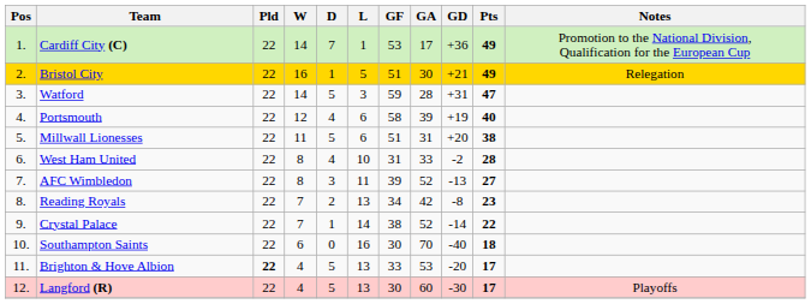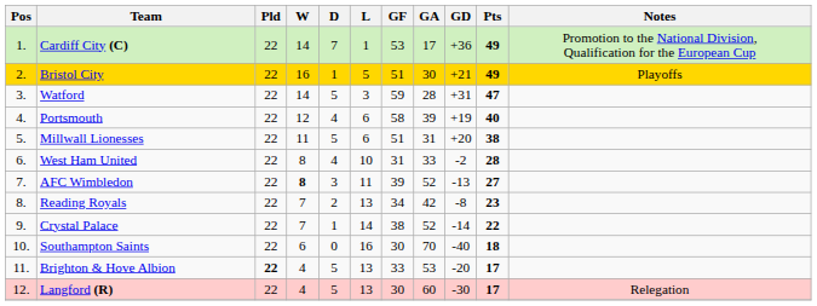 <table class="wikitable" style="text-align:center;">
 <tr>
 <th width=30 abbr="Position">Pos</th>
 <th width=250>Team</th>
 <th width=30 abbr="Played">Pld</th>
 <th width=30 abbr="Won">W</th>
 <th width=30 abbr="Drawn">D</th>
 <th width=30 abbr="Lost">L</th>
 <th width=30 abbr="Goals for">GF</th>
 <th width=30 abbr="Goals against">GA</th>
 <th width=30 abbr="Goal difference">GD</th>
 <th width=30 abbr="Points">Pts</th>
 <th width=350>Notes</th>
 </tr>
 <tr bgcolor="D0F0C0">
 <td>1.</td>
 <td align="left"><a href='#'>Cardiff City</a> <strong>(C)</strong></td>
 <td>22</td>
 <td>14</td>
 <td>7</td>
 <td>1</td>
 <td>53</td>
 <td>17</td>
 <td>+36</td>
 <td><strong>49</strong></td>
 <td>Promotion to the <a href='#'>National Division</a>, <br> Qualification for the <a href='#'>European Cup</a></td>
 </tr>
 <tr bgcolor="gold">
 <td>2.</td>
 <td align="left"><a href='#'>Bristol City</a></td>
 <td>22</td>
 <td>16</td>
 <td>1</td>
 <td>5</td>
 <td>51</td>
 <td>30</td>
 <td>+21</td>
 <td><strong>49</strong></td>
-<td>Relegation</td>
+<td>Playoffs</td>
 </tr>
 <tr>
 <td>3.</td>
 <td align="left"><a href='#'>Watford</a></td>
 <td>22</td>
 <td>14</td>
 <td>5</td>
 <td>3</td>
 <td>59</td>
 <td>28</td>
 <td>+31</td>
 <td><strong>47</strong></td>
 <td></td>
 </tr>
 <tr>
 <td>4.</td>
 <td align="left"><a href='#'>Portsmouth</a></td>
 <td>22</td>
 <td>12</td>
 <td>4</td>
 <td>6</td>
 <td>58</td>
 <td>39</td>
 <td>+19</td>
 <td><strong>40</strong></td>
 <td></td>
 </tr>
 <tr>
 <td>5.</td>
 <td align="left"><a href='#'>Millwall Lionesses</a></td>
 <td>22</td>
 <td>11</td>
 <td>5</td>
 <td>6</td>
 <td>51</td>
 <td>31</td>
 <td>+20</td>
 <td><strong>38</strong></td>
 <td></td>
 </tr>
 <tr>
 <td>6.</td>
 <td align="left"><a href='#'>West Ham United</a></td>
 <td>22</td>
 <td>8</td>
 <td>4</td>
 <td>10</td>
 <td>31</td>
 <td>33</td>
 <td>-2</td>
 <td><strong>28</strong></td>
 <td></td>
 </tr>
 <tr>
 <td>7.</td>
 <td align="left"><a href='#'>AFC Wimbledon</a></td>
 <td>22</td>
-<td>8</td>
+<td><strong>8</strong></td>
 <td>3</td>
 <td>11</td>
 <td>39</td>
 <td>52</td>
 <td>-13</td>
 <td><strong>27</strong></td>
 <td></td>
 </tr>
 <tr>
 <td>8.</td>
 <td align="left"><a href='#'>Reading Royals</a></td>
 <td>22</td>
 <td>7</td>
 <td>2</td>
 <td>13</td>
 <td>34</td>
 <td>42</td>
 <td>-8</td>
 <td><strong>23</strong></td>
 <td></td>
 </tr>
 <tr>
 <td>9.</td>
 <td align="left"><a href='#'>Crystal Palace</a></td>
 <td>22</td>
 <td>7</td>
 <td>1</td>
 <td>14</td>
 <td>38</td>
 <td>52</td>
 <td>-14</td>
 <td><strong>22</strong></td>
 <td></td>
 </tr>
 <tr>
 <td>10.</td>
 <td align="left"><a href='#'>Southampton Saints</a></td>
 <td>22</td>
 <td>6</td>
 <td>0</td>
 <td>16</td>
 <td>30</td>
 <td>70</td>
 <td>-40</td>
 <td><strong>18</strong></td>
 <td></td>
 </tr>
 <tr>
 <td>11.</td>
 <td align="left"><a href='#'>Brighton & Hove Albion</a></td>
 <td><strong>22</strong></td>
 <td>4</td>
 <td>5</td>
 <td>13</td>
 <td>33</td>
 <td>53</td>
 <td>-20</td>
 <td><strong>17</strong></td>
 <td></td>
 </tr>
 <tr bgcolor="FFCCCC">
 <td>12.</td>
 <td align="left"><a href='#'>Langford</a> <strong>(R)</strong></td>
 <td>22</td>
 <td>4</td>
 <td>5</td>
 <td>13</td>
 <td>30</td>
 <td>60</td>
 <td>-30</td>
 <td><strong>17</strong></td>
-<td>Playoffs</td>
+<td>Relegation</td>
 </tr>
 <tr>
 </tr>
 </table>
